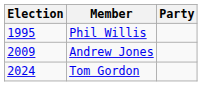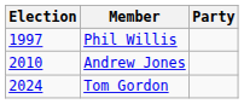 <table class="wikitable">
 <tr>
 <th>Election</th>
 <th>Member</th>
 <th colspan="2">Party</th>
 </tr>
 <tr>
-<td><a href='#'>1995</a></td>
+<td><a href='#'>1997</a></td>
 <td><a href='#'>Phil Willis</a></td>
 <td></td>
 </tr>
 <tr>
-<td><a href='#'>2009</a></td>
+<td><a href='#'>2010</a></td>
 <td><a href='#'>Andrew Jones</a></td>
 <td></td>
 </tr>
 <tr>
 <td><a href='#'>2024</a></td>
 <td><a href='#'>Tom Gordon</a></td>
 <td></td>
 </tr>
 </table>
